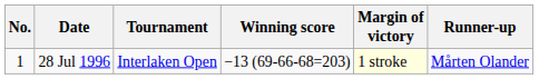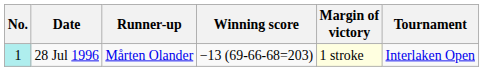 <table class="wikitable" style="font-size:95%;">
 <tr>
 <th>No.</th>
 <th>Date</th>
-<th>Tournament</th>
+<th>Runner-up</th>
 <th>Winning score</th>
 <th>Margin of<br>victory</th>
-<th>Runner-up</th>
+<th>Tournament</th>
 </tr>
 <tr>
-<td align=center>1</td>
+<td align=center style="background: paleturquoise;">1</td>
 <td align=right>28 Jul <a href='#'>1996</a></td>
-<td><a href='#'>Interlaken Open</a></td>
+<td> <a href='#'>Mårten Olander</a></td>
 <td>−13 (69-66-68=203)</td>
 <td style="background: lightyellow;">1 stroke</td>
-<td> <a href='#'>Mårten Olander</a></td>
+<td><a href='#'>Interlaken Open</a></td>
 </tr>
 </table>
